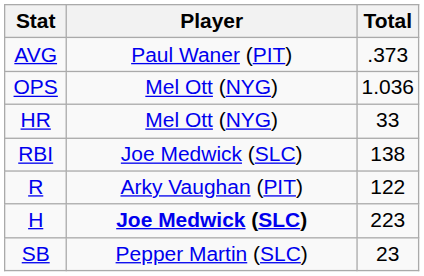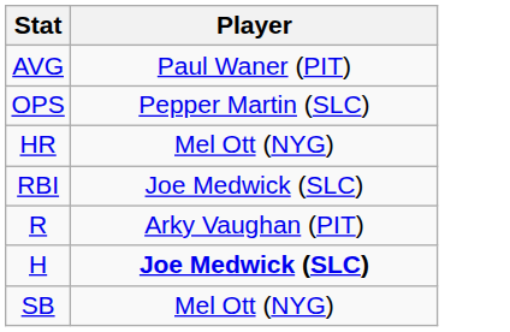 <table class="wikitable" style="text-align:center;">
 <tr>
 <th style="width:15%;">Stat</th>
 <th>Player</th>
-<th style="width:15%;">Total</th>
 </tr>
 <tr>
 <td><a href='#'>AVG</a></td>
 <td><a href='#'>Paul Waner</a> (<a href='#'>PIT</a>)</td>
-<td>.373</td>
 </tr>
 <tr>
 <td><a href='#'>OPS</a></td>
-<td><a href='#'>Mel Ott</a> (<a href='#'>NYG</a>)</td>
-<td>1.036</td>
+<td><a href='#'>Pepper Martin</a> (<a href='#'>SLC</a>)</td>
 </tr>
 <tr>
 <td><a href='#'>HR</a></td>
 <td><a href='#'>Mel Ott</a> (<a href='#'>NYG</a>)</td>
-<td>33</td>
 </tr>
 <tr>
 <td><a href='#'>RBI</a></td>
 <td><a href='#'>Joe Medwick</a> (<a href='#'>SLC</a>)</td>
-<td>138</td>
 </tr>
 <tr>
 <td><a href='#'>R</a></td>
 <td><a href='#'>Arky Vaughan</a> (<a href='#'>PIT</a>)</td>
-<td>122</td>
 </tr>
 <tr>
 <td><a href='#'>H</a></td>
 <td><strong><a href='#'>Joe Medwick</a> (<a href='#'>SLC</a>)</strong></td>
-<td>223</td>
 </tr>
 <tr>
 <td><a href='#'>SB</a></td>
-<td><a href='#'>Pepper Martin</a> (<a href='#'>SLC</a>)</td>
-<td>23</td>
+<td><a href='#'>Mel Ott</a> (<a href='#'>NYG</a>)</td>
 </tr>
 </table>
